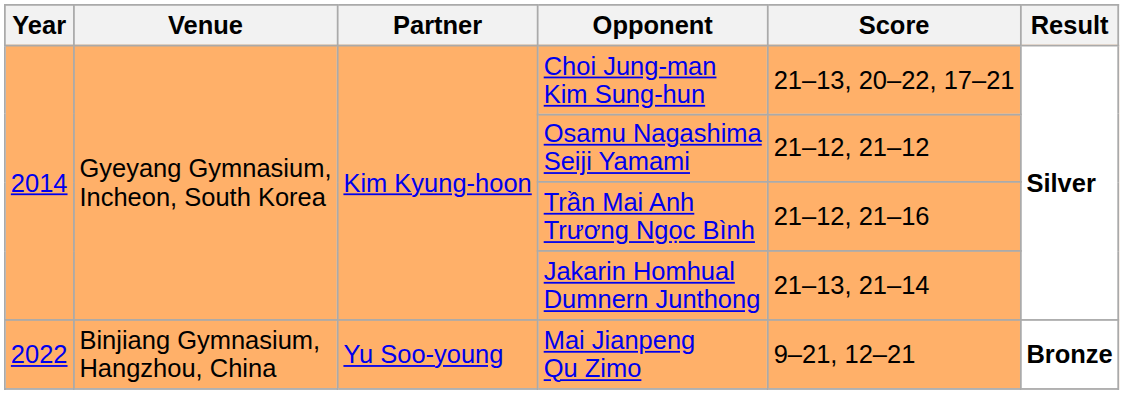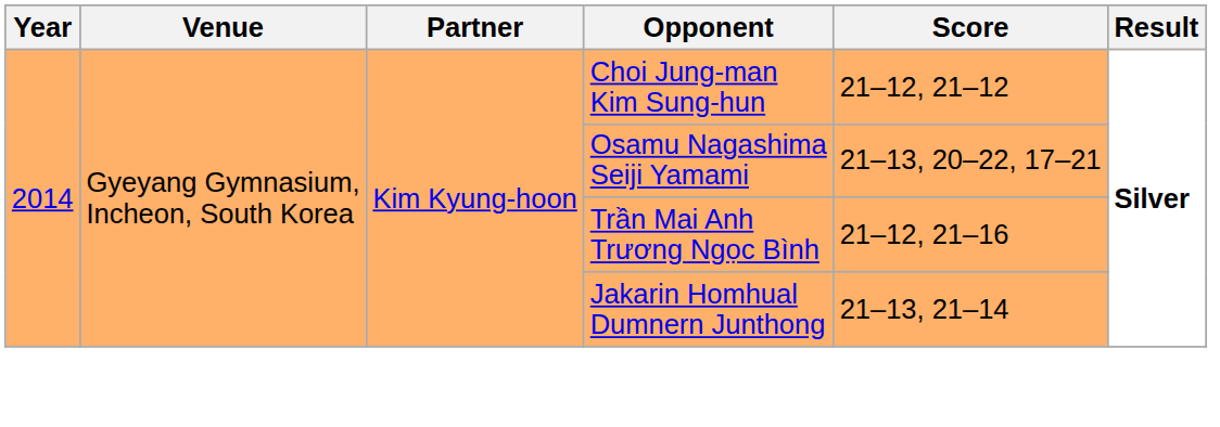 <table class="sortable wikitable" style="font-size: 90%;">
 <tr>
 <th>Year</th>
 <th>Venue</th>
 <th>Partner</th>
 <th>Opponent</th>
 <th>Score</th>
 <th>Result</th>
 </tr>
 <tr style="background:#FFB069">
 <td rowspan="4" align="center"><a href='#'>2014</a></td>
 <td rowspan="4" align="left">Gyeyang Gymnasium,<br>Incheon, South Korea</td>
 <td rowspan="4" align="left">  <a href='#'>Kim Kyung-hoon</a></td>
 <td align="left"> <a href='#'>Choi Jung-man</a><br> <a href='#'>Kim Sung-hun</a></td>
-<td align="left">21–13, 20–22, 17–21</td>
+<td align="left">21–12, 21–12</td>
 <td rowspan="4" style="text-align:left; background:white"> <strong>Silver</strong></td>
 </tr>
 <tr style="background:#FFB069">
 <td align="left"> <a href='#'>Osamu Nagashima</a><br> <a href='#'>Seiji Yamami</a></td>
-<td align="left">21–12, 21–12</td>
+<td align="left">21–13, 20–22, 17–21</td>
 </tr>
 <tr style="background:#FFB069">
 <td align="left"> <a href='#'>Trần Mai Anh</a><br> <a href='#'>Trương Ngọc Bình</a></td>
 <td align="left">21–12, 21–16</td>
 </tr>
 <tr style="background:#FFB069">
 <td align="left"> <a href='#'>Jakarin Homhual</a><br> <a href='#'>Dumnern Junthong</a></td>
 <td align="left">21–13, 21–14</td>
 </tr>
-<tr style="background:#FFB069">
-<td align="center"><a href='#'>2022</a></td>
-<td align="left">Binjiang Gymnasium,<br>Hangzhou, China</td>
-<td align="left">  <a href='#'>Yu Soo-young</a></td>
-<td align="left"> <a href='#'>Mai Jianpeng</a><br> <a href='#'>Qu Zimo</a></td>
-<td align="left">9–21, 12–21</td>
-<td style="text-align:left; background:white"> <strong>Bronze</strong></td>
-</tr>
 </table>
